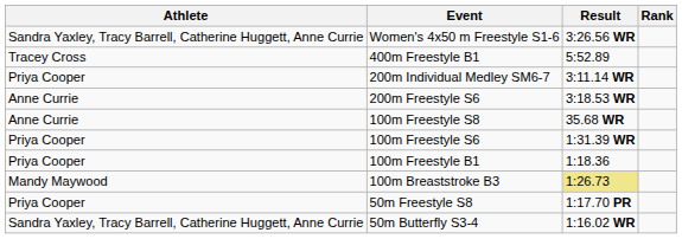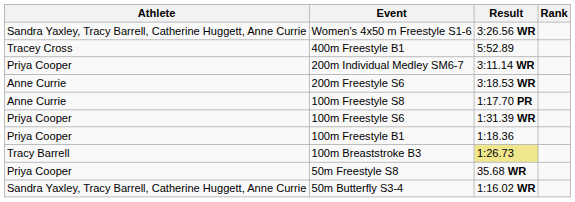 <table class="wikitable" style="font-size:90%">
 <tr>
 <th>Athlete</th>
 <th>Event</th>
 <th>Result</th>
 <th>Rank</th>
 </tr>
 <tr>
 <td>Sandra Yaxley, Tracy Barrell, Catherine Huggett, Anne Currie</td>
 <td>Women's 4x50 m Freestyle S1-6</td>
 <td>3:26.56 <strong>WR</strong></td>
 <td></td>
 </tr>
 <tr>
 <td>Tracey Cross</td>
 <td>400m Freestyle B1</td>
 <td>5:52.89</td>
 <td></td>
 </tr>
 <tr>
 <td>Priya Cooper</td>
 <td>200m Individual Medley SM6-7</td>
 <td>3:11.14 <strong>WR</strong></td>
 <td></td>
 </tr>
 <tr>
 <td>Anne Currie</td>
 <td>200m Freestyle S6</td>
 <td>3:18.53 <strong>WR</strong></td>
 <td></td>
 </tr>
 <tr>
 <td>Anne Currie</td>
 <td>100m Freestyle S8</td>
-<td>35.68 <strong>WR</strong></td>
+<td>1:17.70 <strong>PR</strong></td>
 <td></td>
 </tr>
 <tr>
 <td>Priya Cooper</td>
 <td>100m Freestyle S6</td>
 <td>1:31.39 <strong>WR</strong></td>
 <td></td>
 </tr>
 <tr>
 <td>Priya Cooper</td>
 <td>100m Freestyle B1</td>
 <td>1:18.36</td>
 <td></td>
 </tr>
 <tr>
-<td>Mandy Maywood</td>
+<td>Tracy Barrell</td>
 <td>100m Breaststroke B3</td>
 <td style="background: khaki;">1:26.73</td>
 <td></td>
 </tr>
 <tr>
 <td>Priya Cooper</td>
 <td>50m Freestyle S8</td>
-<td>1:17.70 <strong>PR</strong></td>
+<td>35.68 <strong>WR</strong></td>
 <td></td>
 </tr>
 <tr>
 <td>Sandra Yaxley, Tracy Barrell, Catherine Huggett, Anne Currie</td>
 <td>50m Butterfly S3-4</td>
 <td>1:16.02 <strong>WR</strong></td>
 <td></td>
 </tr>
 </table>
